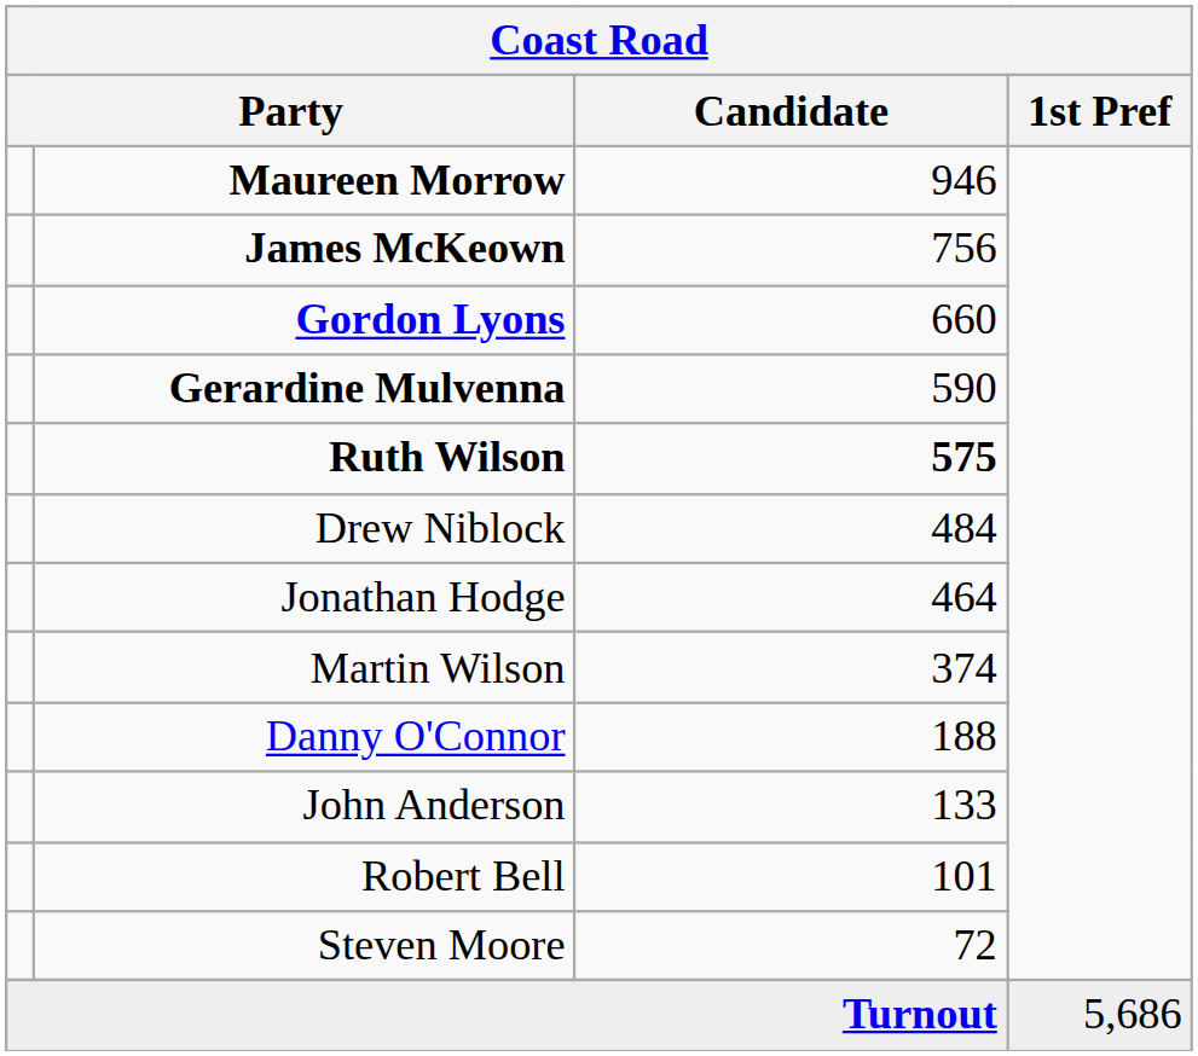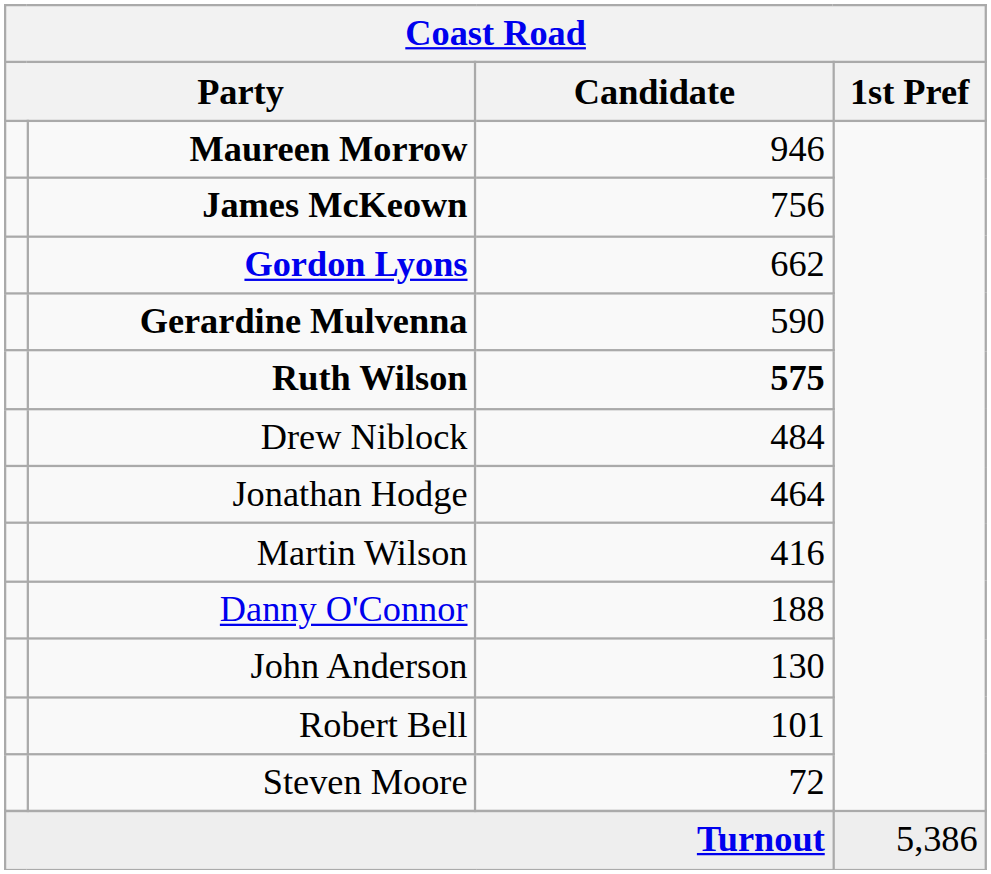 <table class="wikitable">
 <tr>
 <th colspan="4" align="center"><a href='#'>Coast Road</a></th>
 </tr>
 <tr>
 <th colspan="2" align="center" width=200>Party</th>
 <th width=150>Candidate</th>
 <th width=60>1st Pref</th>
 </tr>
 <tr>
 <td></td>
 <td align="right"><strong>Maureen Morrow</strong></td>
 <td align="right">946</td>
 </tr>
 <tr>
 <td></td>
 <td align="right"><strong>James McKeown</strong></td>
 <td align="right">756</td>
 </tr>
 <tr>
 <td></td>
 <td align="right"><strong><a href='#'>Gordon Lyons</a></strong></td>
-<td align="right">660</td>
+<td align="right">662</td>
 </tr>
 <tr>
 <td></td>
 <td align="right"><strong>Gerardine Mulvenna</strong></td>
 <td align="right">590</td>
 </tr>
 <tr>
 <td></td>
 <td align="right"><strong>Ruth Wilson</strong></td>
 <td align="right"><strong>575</strong></td>
 </tr>
 <tr>
 <td></td>
 <td align="right">Drew Niblock</td>
 <td align="right">484</td>
 </tr>
 <tr>
 <td></td>
 <td align="right">Jonathan Hodge</td>
 <td align="right">464</td>
 </tr>
 <tr>
 <td></td>
 <td align="right">Martin Wilson</td>
-<td align="right">374</td>
+<td align="right">416</td>
 </tr>
 <tr>
 <td></td>
 <td align="right"><a href='#'>Danny O'Connor</a></td>
 <td align="right">188</td>
 </tr>
 <tr>
 <td></td>
 <td align="right">John Anderson</td>
-<td align="right">133</td>
+<td align="right">130</td>
 </tr>
 <tr>
 <td></td>
 <td align="right">Robert Bell</td>
 <td align="right">101</td>
 </tr>
 <tr>
 <td></td>
 <td align="right">Steven Moore</td>
 <td align="right">72</td>
 </tr>
 <tr>
 </tr>
 <tr bgcolor="EEEEEE">
 <td colspan=3 align="right"><strong><a href='#'>Turnout</a></strong></td>
-<td align="right">5,686</td>
+<td align="right">5,386</td>
 </tr>
 </table>
